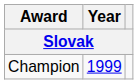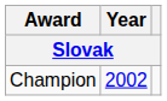 <table class="wikitable">
 <tr>
 <th>Award</th>
 <th>Year</th>
 <th></th>
 </tr>
 <tr>
 <th colspan="3"><a href='#'>Slovak</a></th>
 </tr>
 <tr>
 <td>Champion</td>
-<td><a href='#'>1999</a></td>
+<td><a href='#'>2002</a></td>
 <td></td>
 </tr>
 </table>
